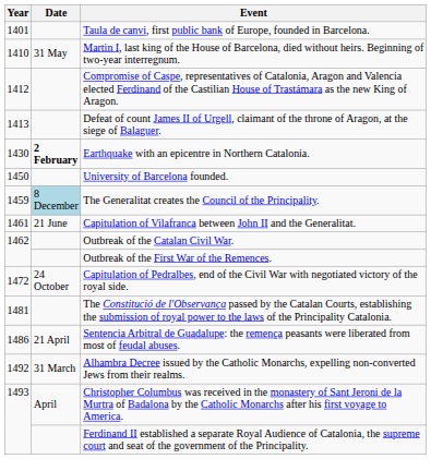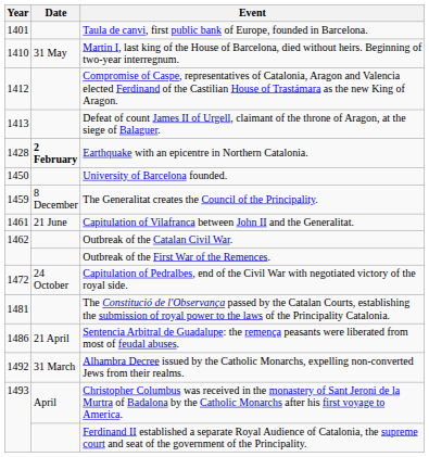 <table class="wikitable" width="100%">
 <tr>
 <th style="width:6%">Year</th>
 <th style="width:10%">Date</th>
 <th>Event</th>
 </tr>
 <tr>
 <td>1401</td>
 <td></td>
 <td><a href='#'>Taula de canvi</a>, first <a href='#'>public bank</a> of Europe, founded in Barcelona.</td>
 </tr>
 <tr>
 <td>1410</td>
 <td>31 May</td>
 <td><a href='#'>Martin I</a>, last king of the House of Barcelona, died without heirs. Beginning of two-year interregnum.</td>
 </tr>
 <tr>
 <td>1412</td>
 <td></td>
 <td><a href='#'>Compromise of Caspe</a>, representatives of Catalonia, Aragon and Valencia elected <a href='#'>Ferdinand</a> of the Castilian <a href='#'>House of Trastámara</a> as the new King of Aragon.</td>
 </tr>
 <tr>
 <td>1413</td>
 <td></td>
 <td>Defeat of count <a href='#'>James II of Urgell</a>, claimant of the throne of Aragon, at the siege of <a href='#'>Balaguer</a>.</td>
 </tr>
 <tr>
-<td>1430</td>
+<td>1428</td>
 <td><strong>2 February</strong></td>
 <td><a href='#'>Earthquake</a> with an epicentre in Northern Catalonia.</td>
 </tr>
 <tr>
 <td>1450</td>
 <td></td>
 <td><a href='#'>University of Barcelona</a> founded.</td>
 </tr>
 <tr>
 <td>1459</td>
-<td style="background: lightblue;">8 December</td>
+<td>8 December</td>
 <td>The Generalitat creates the <a href='#'>Council of the Principality</a>.</td>
 </tr>
 <tr>
 <td>1461</td>
 <td>21 June</td>
 <td><a href='#'>Capitulation of Vilafranca</a> between <a href='#'>John II</a> and the Generalitat.</td>
 </tr>
 <tr>
 <td rowspan="2" valign="top">1462</td>
 <td></td>
 <td>Outbreak of the <a href='#'>Catalan Civil War</a>.</td>
 </tr>
 <tr>
 <td></td>
 <td>Outbreak of the <a href='#'>First War of the Remences</a>.</td>
 </tr>
 <tr>
 <td>1472</td>
 <td>24 October</td>
 <td><a href='#'>Capitulation of Pedralbes</a>, end of the Civil War with negotiated victory of the royal side.</td>
 </tr>
 <tr>
 <td>1481</td>
 <td></td>
 <td>The <em><a href='#'>Constitució de l'Observança</a></em> passed by the Catalan Courts, establishing the <a href='#'>submission of royal power to the laws</a> of the Principality Catalonia.</td>
 </tr>
 <tr>
 <td>1486</td>
 <td>21 April</td>
 <td><a href='#'>Sentencia Arbitral de Guadalupe</a>: the <a href='#'>remença</a> peasants were liberated from most of <a href='#'>feudal abuses</a>.</td>
 </tr>
 <tr>
 <td>1492</td>
 <td>31 March</td>
 <td><a href='#'>Alhambra Decree</a> issued by the Catholic Monarchs, expelling non-converted Jews from their realms.</td>
 </tr>
 <tr>
 <td rowspan="2" valign="top">1493</td>
 <td>April</td>
 <td><a href='#'>Christopher Columbus</a> was received in the <a href='#'>monastery of Sant Jeroni de la Murtra</a> of <a href='#'>Badalona</a> by the <a href='#'>Catholic Monarchs</a> after his <a href='#'>first voyage to America</a>.</td>
 </tr>
 <tr>
 <td></td>
 <td><a href='#'>Ferdinand II</a> established a separate Royal Audience of Catalonia, the <a href='#'>supreme court</a> and seat of the government of the Principality.</td>
 </tr>
 </table>
